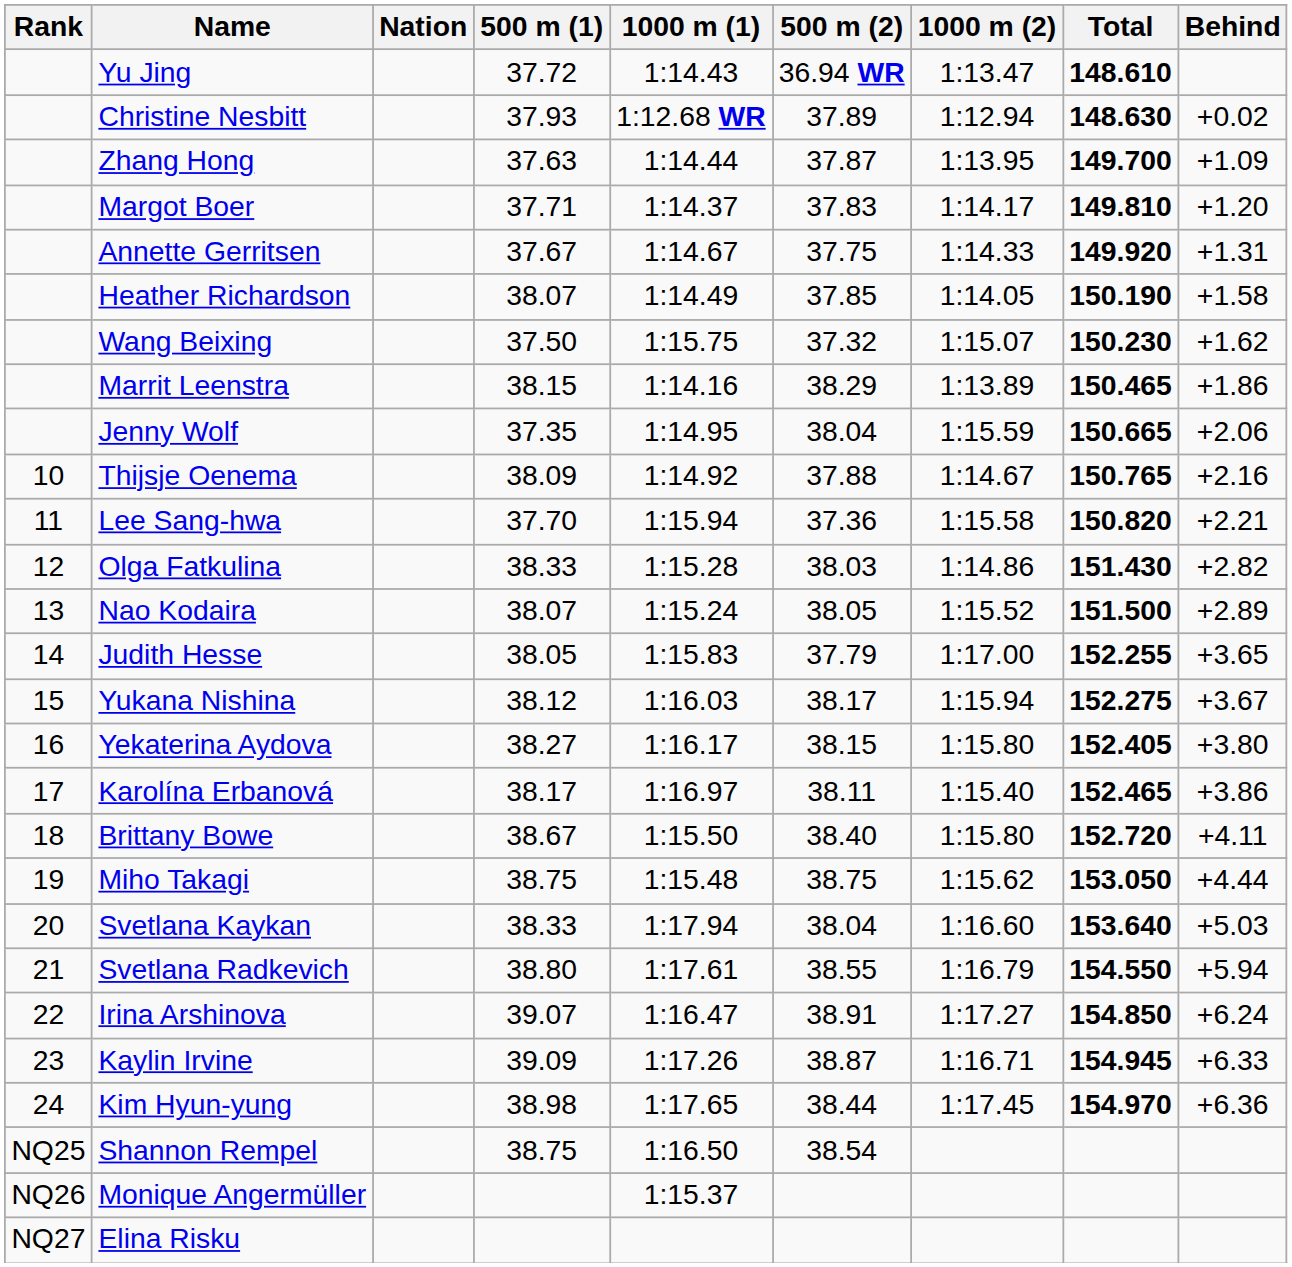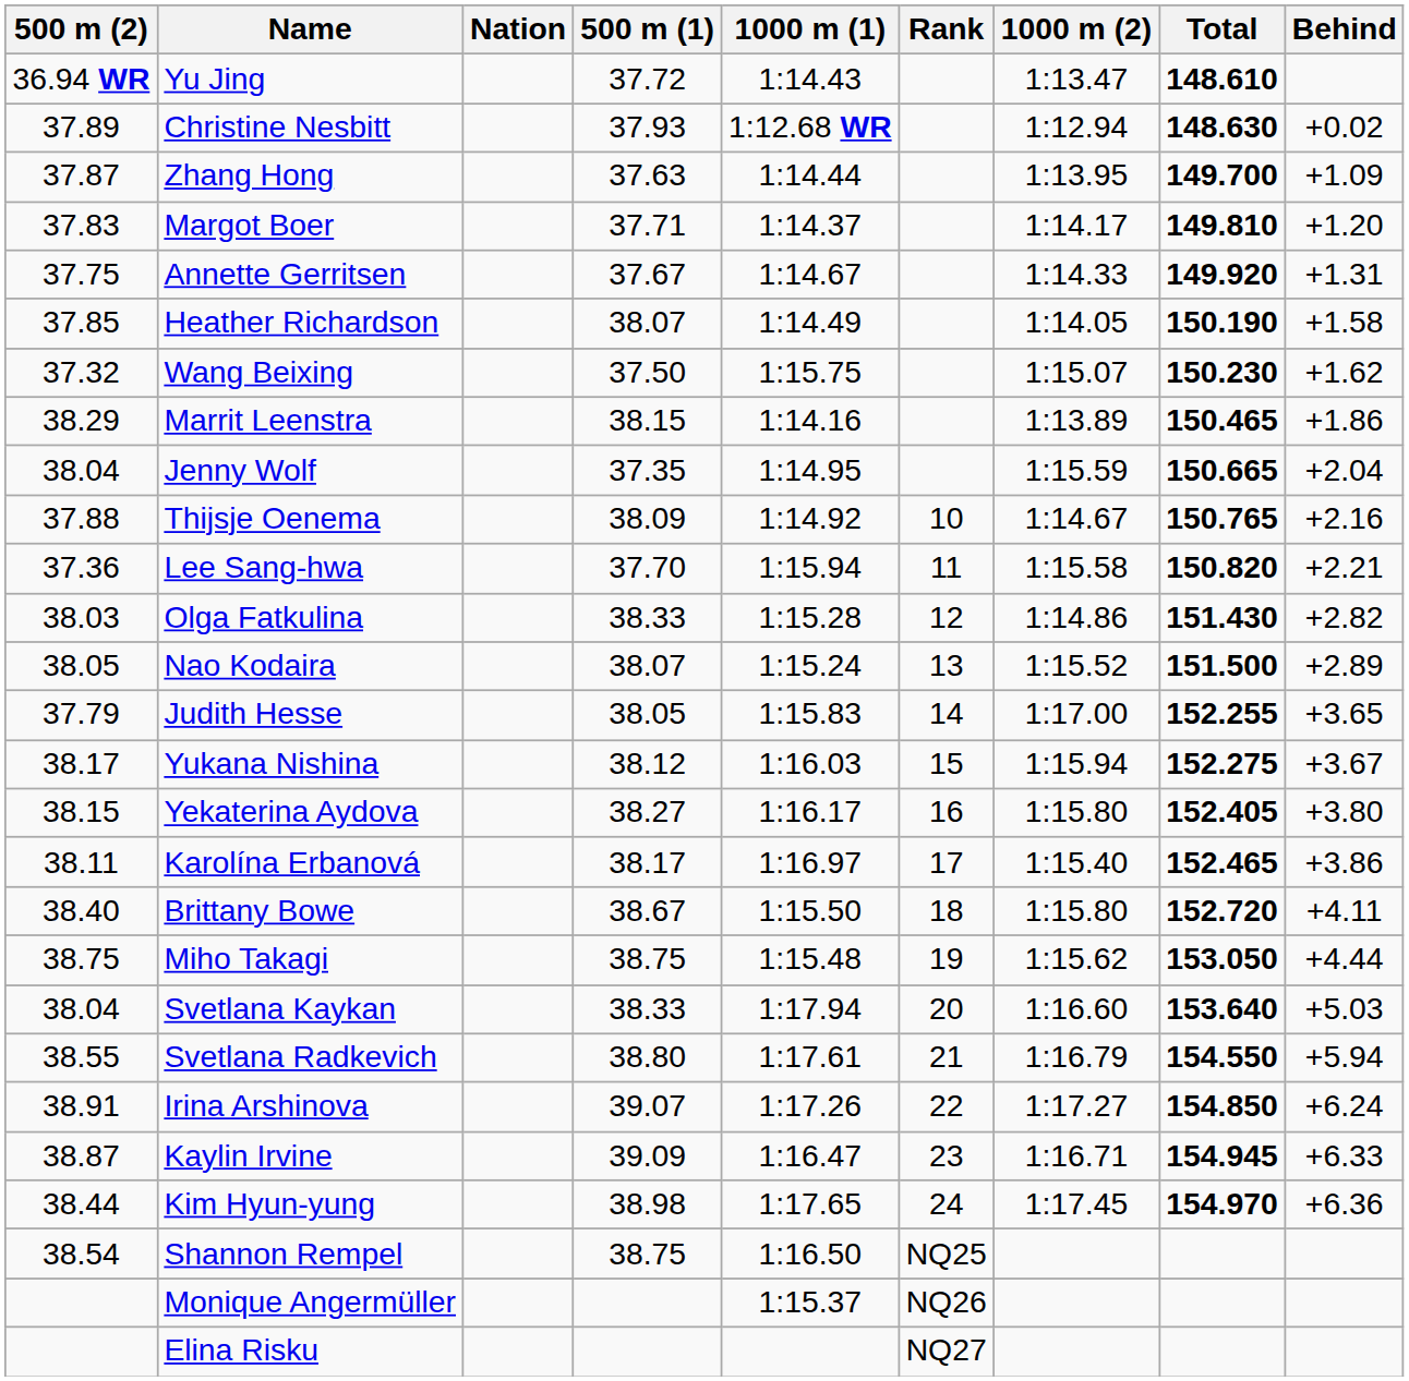 <table class="wikitable sortable" style="text-align:center">
 <tr>
-<th>Rank</th>
+<th>500 m (2)</th>
 <th>Name</th>
 <th>Nation</th>
 <th>500 m (1)</th>
 <th>1000 m (1)</th>
-<th>500 m (2)</th>
+<th>Rank</th>
 <th>1000 m (2)</th>
 <th>Total</th>
 <th>Behind</th>
 </tr>
 <tr>
-<td></td>
+<td>36.94 <strong><a href='#'>WR</a></strong></td>
 <td align=left><a href='#'>Yu Jing</a></td>
 <td align=left></td>
 <td>37.72</td>
 <td>1:14.43</td>
-<td>36.94 <strong><a href='#'>WR</a></strong></td>
+<td></td>
 <td>1:13.47</td>
 <td><strong>148.610</strong></td>
 <td></td>
 </tr>
 <tr>
-<td></td>
+<td>37.89</td>
 <td align=left><a href='#'>Christine Nesbitt</a></td>
 <td align=left></td>
 <td>37.93</td>
 <td>1:12.68 <strong><a href='#'>WR</a></strong></td>
-<td>37.89</td>
+<td></td>
 <td>1:12.94</td>
 <td><strong>148.630</strong></td>
 <td>+0.02</td>
 </tr>
 <tr>
-<td></td>
+<td>37.87</td>
 <td align=left><a href='#'>Zhang Hong</a></td>
 <td align=left></td>
 <td>37.63</td>
 <td>1:14.44</td>
-<td>37.87</td>
+<td></td>
 <td>1:13.95</td>
 <td><strong>149.700</strong></td>
 <td>+1.09</td>
 </tr>
 <tr>
-<td></td>
+<td>37.83</td>
 <td align=left><a href='#'>Margot Boer</a></td>
 <td align=left></td>
 <td>37.71</td>
 <td>1:14.37</td>
-<td>37.83</td>
+<td></td>
 <td>1:14.17</td>
 <td><strong>149.810</strong></td>
 <td>+1.20</td>
 </tr>
 <tr>
-<td></td>
+<td>37.75</td>
 <td align=left><a href='#'>Annette Gerritsen</a></td>
 <td align=left></td>
 <td>37.67</td>
 <td>1:14.67</td>
-<td>37.75</td>
+<td></td>
 <td>1:14.33</td>
 <td><strong>149.920</strong></td>
 <td>+1.31</td>
 </tr>
 <tr>
-<td></td>
+<td>37.85</td>
 <td align=left><a href='#'>Heather Richardson</a></td>
 <td align=left></td>
 <td>38.07</td>
 <td>1:14.49</td>
-<td>37.85</td>
+<td></td>
 <td>1:14.05</td>
 <td><strong>150.190</strong></td>
 <td>+1.58</td>
 </tr>
 <tr>
-<td></td>
+<td>37.32</td>
 <td align=left><a href='#'>Wang Beixing</a></td>
 <td align=left></td>
 <td>37.50</td>
 <td>1:15.75</td>
-<td>37.32</td>
+<td></td>
 <td>1:15.07</td>
 <td><strong>150.230</strong></td>
 <td>+1.62</td>
 </tr>
 <tr>
-<td></td>
+<td>38.29</td>
 <td align=left><a href='#'>Marrit Leenstra</a></td>
 <td align=left></td>
 <td>38.15</td>
 <td>1:14.16</td>
-<td>38.29</td>
+<td></td>
 <td>1:13.89</td>
 <td><strong>150.465</strong></td>
 <td>+1.86</td>
 </tr>
 <tr>
-<td></td>
+<td>38.04</td>
 <td align=left><a href='#'>Jenny Wolf</a></td>
 <td align=left></td>
 <td>37.35</td>
 <td>1:14.95</td>
-<td>38.04</td>
+<td></td>
 <td>1:15.59</td>
 <td><strong>150.665</strong></td>
-<td>+2.06</td>
+<td>+2.04</td>
 </tr>
 <tr>
-<td>10</td>
+<td>37.88</td>
 <td align=left><a href='#'>Thijsje Oenema</a></td>
 <td align=left></td>
 <td>38.09</td>
 <td>1:14.92</td>
-<td>37.88</td>
+<td>10</td>
 <td>1:14.67</td>
 <td><strong>150.765</strong></td>
 <td>+2.16</td>
 </tr>
 <tr>
-<td>11</td>
+<td>37.36</td>
 <td align=left><a href='#'>Lee Sang-hwa</a></td>
 <td align=left></td>
 <td>37.70</td>
 <td>1:15.94</td>
-<td>37.36</td>
+<td>11</td>
 <td>1:15.58</td>
 <td><strong>150.820</strong></td>
 <td>+2.21</td>
 </tr>
 <tr>
-<td>12</td>
+<td>38.03</td>
 <td align=left><a href='#'>Olga Fatkulina</a></td>
 <td align=left></td>
 <td>38.33</td>
 <td>1:15.28</td>
-<td>38.03</td>
+<td>12</td>
 <td>1:14.86</td>
 <td><strong>151.430</strong></td>
 <td>+2.82</td>
 </tr>
 <tr>
-<td>13</td>
+<td>38.05</td>
 <td align=left><a href='#'>Nao Kodaira</a></td>
 <td align=left></td>
 <td>38.07</td>
 <td>1:15.24</td>
-<td>38.05</td>
+<td>13</td>
 <td>1:15.52</td>
 <td><strong>151.500</strong></td>
 <td>+2.89</td>
 </tr>
 <tr>
-<td>14</td>
+<td>37.79</td>
 <td align=left><a href='#'>Judith Hesse</a></td>
 <td align=left></td>
 <td>38.05</td>
 <td>1:15.83</td>
-<td>37.79</td>
+<td>14</td>
 <td>1:17.00</td>
 <td><strong>152.255</strong></td>
 <td>+3.65</td>
 </tr>
 <tr>
-<td>15</td>
+<td>38.17</td>
 <td align=left><a href='#'>Yukana Nishina</a></td>
 <td align=left></td>
 <td>38.12</td>
 <td>1:16.03</td>
-<td>38.17</td>
+<td>15</td>
 <td>1:15.94</td>
 <td><strong>152.275</strong></td>
 <td>+3.67</td>
 </tr>
 <tr>
-<td>16</td>
+<td>38.15</td>
 <td align=left><a href='#'>Yekaterina Aydova</a></td>
 <td align=left></td>
 <td>38.27</td>
 <td>1:16.17</td>
-<td>38.15</td>
+<td>16</td>
 <td>1:15.80</td>
 <td><strong>152.405</strong></td>
 <td>+3.80</td>
 </tr>
 <tr>
-<td>17</td>
+<td>38.11</td>
 <td align=left><a href='#'>Karolína Erbanová</a></td>
 <td align=left></td>
 <td>38.17</td>
 <td>1:16.97</td>
-<td>38.11</td>
+<td>17</td>
 <td>1:15.40</td>
 <td><strong>152.465</strong></td>
 <td>+3.86</td>
 </tr>
 <tr>
-<td>18</td>
+<td>38.40</td>
 <td align=left><a href='#'>Brittany Bowe</a></td>
 <td align=left></td>
 <td>38.67</td>
 <td>1:15.50</td>
-<td>38.40</td>
+<td>18</td>
 <td>1:15.80</td>
 <td><strong>152.720</strong></td>
 <td>+4.11</td>
 </tr>
 <tr>
-<td>19</td>
+<td>38.75</td>
 <td align=left><a href='#'>Miho Takagi</a></td>
 <td align=left></td>
 <td>38.75</td>
 <td>1:15.48</td>
-<td>38.75</td>
+<td>19</td>
 <td>1:15.62</td>
 <td><strong>153.050</strong></td>
 <td>+4.44</td>
 </tr>
 <tr>
-<td>20</td>
+<td>38.04</td>
 <td align=left><a href='#'>Svetlana Kaykan</a></td>
 <td align=left></td>
 <td>38.33</td>
 <td>1:17.94</td>
-<td>38.04</td>
+<td>20</td>
 <td>1:16.60</td>
 <td><strong>153.640</strong></td>
 <td>+5.03</td>
 </tr>
 <tr>
-<td>21</td>
+<td>38.55</td>
 <td align=left><a href='#'>Svetlana Radkevich</a></td>
 <td align=left></td>
 <td>38.80</td>
 <td>1:17.61</td>
-<td>38.55</td>
+<td>21</td>
 <td>1:16.79</td>
 <td><strong>154.550</strong></td>
 <td>+5.94</td>
 </tr>
 <tr>
-<td>22</td>
+<td>38.91</td>
 <td align=left><a href='#'>Irina Arshinova</a></td>
 <td align=left></td>
 <td>39.07</td>
-<td>1:16.47</td>
-<td>38.91</td>
+<td>1:17.26</td>
+<td>22</td>
 <td>1:17.27</td>
 <td><strong>154.850</strong></td>
 <td>+6.24</td>
 </tr>
 <tr>
-<td>23</td>
+<td>38.87</td>
 <td align=left><a href='#'>Kaylin Irvine</a></td>
 <td align=left></td>
 <td>39.09</td>
-<td>1:17.26</td>
-<td>38.87</td>
+<td>1:16.47</td>
+<td>23</td>
 <td>1:16.71</td>
 <td><strong>154.945</strong></td>
 <td>+6.33</td>
 </tr>
 <tr>
-<td>24</td>
+<td>38.44</td>
 <td align=left><a href='#'>Kim Hyun-yung</a></td>
 <td align=left></td>
 <td>38.98</td>
 <td>1:17.65</td>
-<td>38.44</td>
+<td>24</td>
 <td>1:17.45</td>
 <td><strong>154.970</strong></td>
 <td>+6.36</td>
 </tr>
 <tr>
-<td>NQ25</td>
+<td>38.54</td>
 <td align=left><a href='#'>Shannon Rempel</a></td>
 <td align=left></td>
 <td>38.75</td>
 <td>1:16.50</td>
-<td>38.54</td>
+<td>NQ25</td>
 <td></td>
 <td></td>
 <td></td>
 </tr>
 <tr>
-<td>NQ26</td>
+<td></td>
 <td align=left><a href='#'>Monique Angermüller</a></td>
 <td align=left></td>
 <td></td>
 <td>1:15.37</td>
-<td></td>
+<td>NQ26</td>
 <td></td>
 <td></td>
 <td></td>
 </tr>
 <tr>
-<td>NQ27</td>
+<td></td>
 <td align=left><a href='#'>Elina Risku</a></td>
 <td align=left></td>
 <td></td>
 <td></td>
-<td></td>
+<td>NQ27</td>
 <td></td>
 <td></td>
 <td></td>
 </tr>
 </table>
